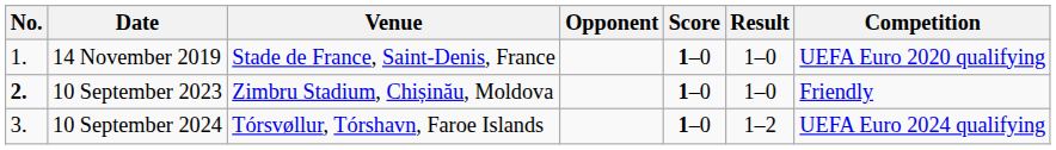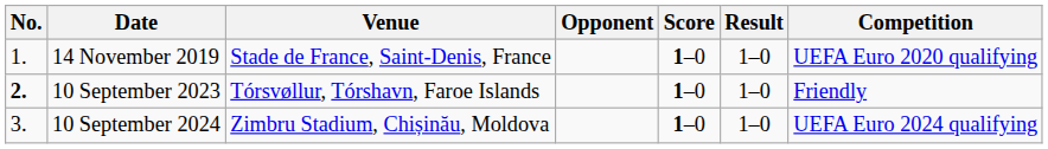 <table class="wikitable">
 <tr>
 <th>No.</th>
 <th>Date</th>
 <th>Venue</th>
 <th>Opponent</th>
 <th>Score</th>
 <th>Result</th>
 <th>Competition</th>
 </tr>
 <tr>
 <td>1.</td>
 <td>14 November 2019</td>
 <td><a href='#'>Stade de France</a>, <a href='#'>Saint-Denis</a>, France</td>
 <td></td>
 <td align=center><strong>1</strong>–0</td>
 <td align=center>1–0</td>
 <td><a href='#'>UEFA Euro 2020 qualifying</a></td>
 </tr>
 <tr>
 <td><strong>2.</strong></td>
 <td>10 September 2023</td>
-<td><a href='#'>Zimbru Stadium</a>, <a href='#'>Chișinău</a>, Moldova</td>
+<td><a href='#'>Tórsvøllur</a>, <a href='#'>Tórshavn</a>, Faroe Islands</td>
 <td></td>
 <td align=center><strong>1</strong>–0</td>
 <td align=center>1–0</td>
 <td><a href='#'>Friendly</a></td>
 </tr>
 <tr>
 <td>3.</td>
 <td>10 September 2024</td>
-<td><a href='#'>Tórsvøllur</a>, <a href='#'>Tórshavn</a>, Faroe Islands</td>
+<td><a href='#'>Zimbru Stadium</a>, <a href='#'>Chișinău</a>, Moldova</td>
 <td></td>
 <td align=center><strong>1</strong>–0</td>
-<td align=center>1–2</td>
+<td align=center>1–0</td>
 <td><a href='#'>UEFA Euro 2024 qualifying</a></td>
 </tr>
 </table>
